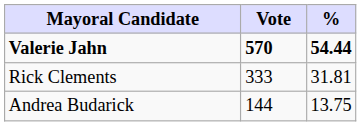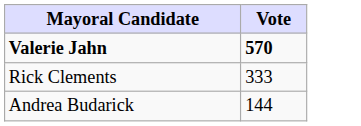 <table class="wikitable">
 <tr>
 <th style="background:#ddf; width:200px;">Mayoral Candidate</th>
 <th style="background:#ddf; width:50px;">Vote</th>
-<th style="background:#ddf; width:30px;">%</th>
 </tr>
 <tr>
 <td><strong>Valerie Jahn</strong></td>
 <td><strong>570</strong></td>
-<td><strong>54.44</strong></td>
 </tr>
 <tr>
 <td>Rick Clements</td>
 <td>333</td>
-<td>31.81</td>
 </tr>
 <tr>
 <td>Andrea Budarick</td>
 <td>144</td>
-<td>13.75</td>
 </tr>
 </table>
